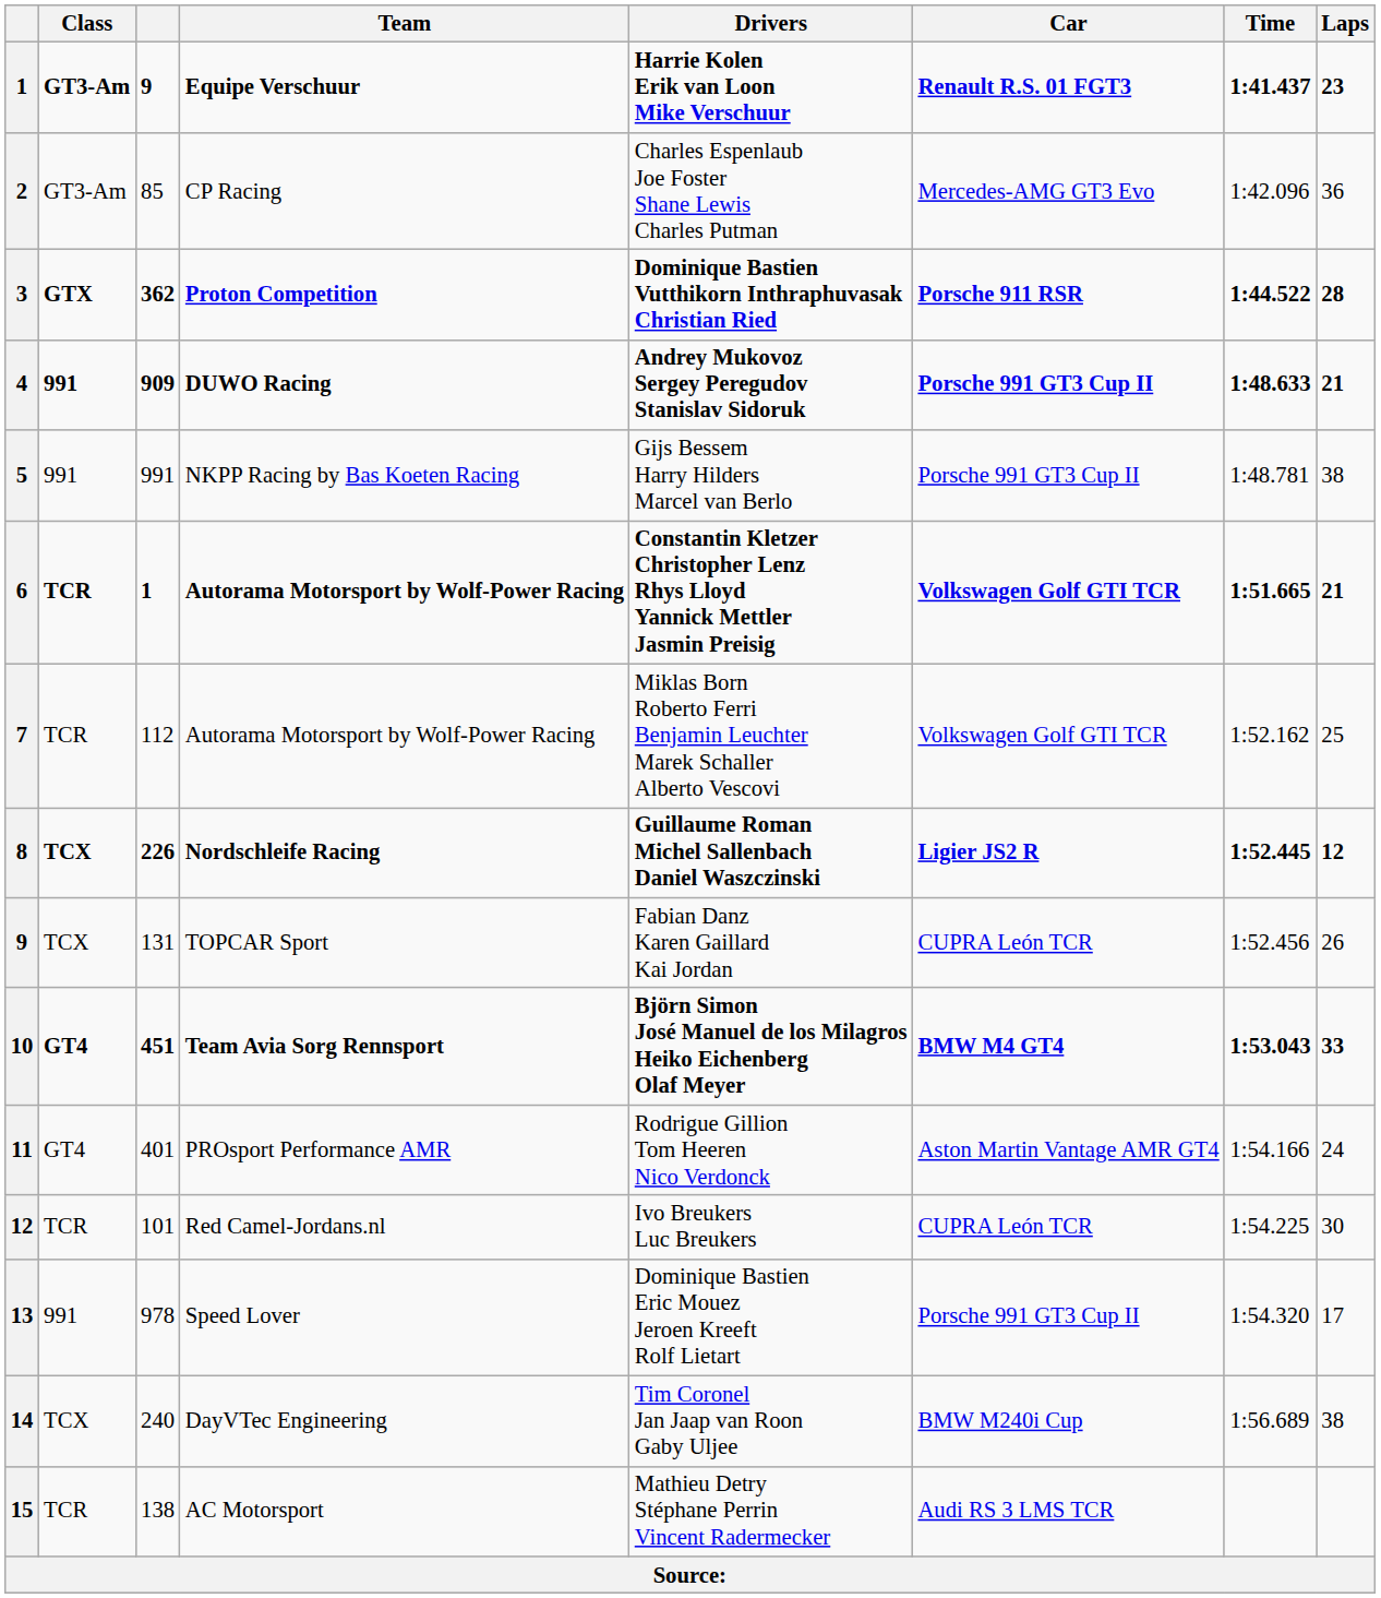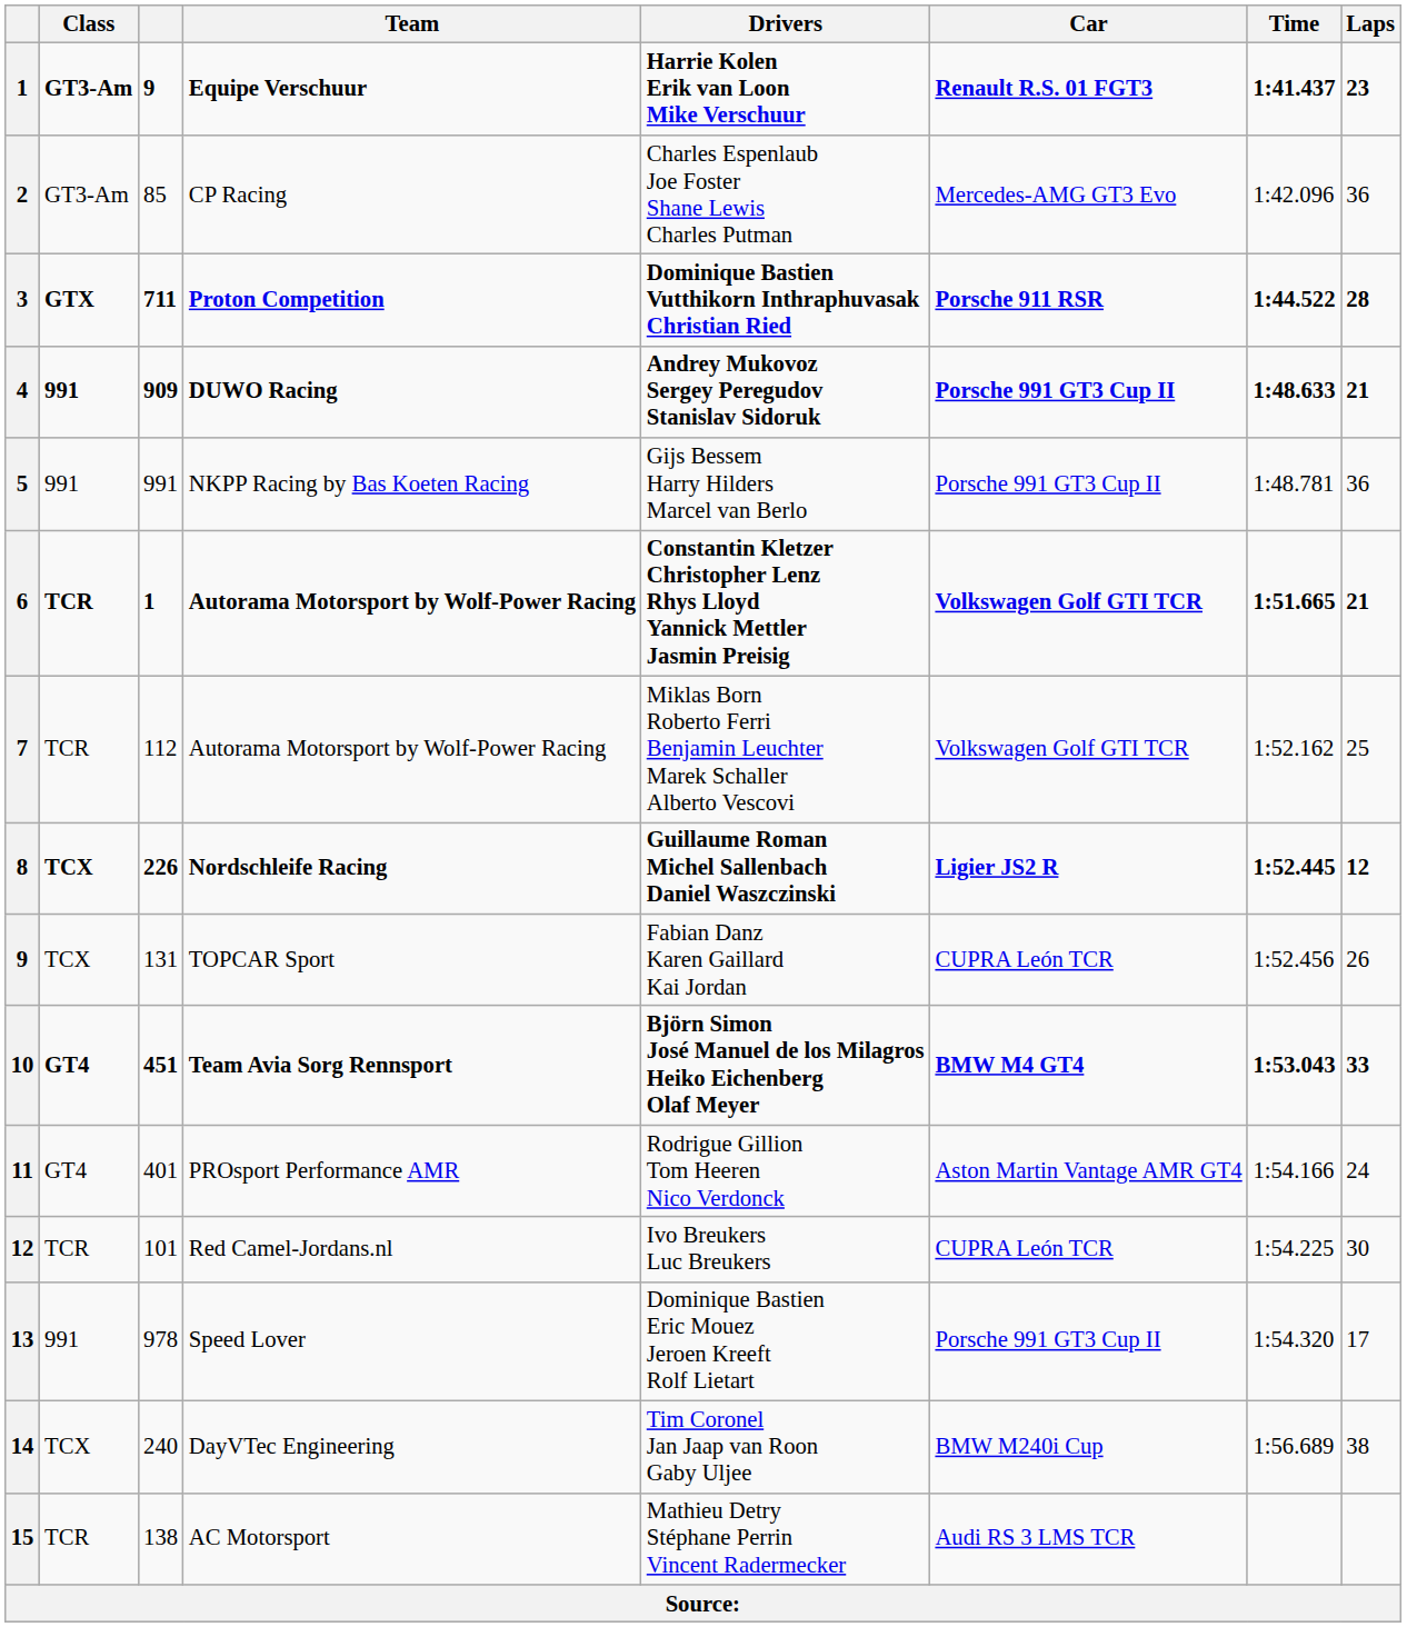 <table class="wikitable" style="font-size: 85%;">
 <tr>
 <th></th>
 <th>Class</th>
 <th></th>
 <th>Team</th>
 <th>Drivers</th>
 <th>Car</th>
 <th>Time</th>
 <th>Laps</th>
 </tr>
 <tr>
 <th>1</th>
 <td><strong>GT3-Am</strong></td>
 <td><strong>9</strong></td>
 <td><strong> Equipe Verschuur</strong></td>
 <td><strong> Harrie Kolen<br> Erik van Loon<br> <a href='#'>Mike Verschuur</a></strong></td>
 <td><strong><a href='#'>Renault R.S. 01 FGT3</a></strong></td>
 <td><strong>1:41.437</strong></td>
 <td><strong>23</strong></td>
 </tr>
 <tr>
 <th>2</th>
 <td>GT3-Am</td>
 <td>85</td>
 <td> CP Racing</td>
 <td> Charles Espenlaub<br> Joe Foster<br> <a href='#'>Shane Lewis</a><br> Charles Putman</td>
 <td><a href='#'>Mercedes-AMG GT3 Evo</a></td>
 <td>1:42.096</td>
 <td>36</td>
 </tr>
 <tr>
 <th>3</th>
 <td><strong>GTX</strong></td>
-<td><strong>362</strong></td>
+<td><strong>711</strong></td>
 <td><strong> <a href='#'>Proton Competition</a></strong></td>
 <td><strong> Dominique Bastien<br> Vutthikorn Inthraphuvasak<br> <a href='#'>Christian Ried</a></strong></td>
 <td><strong><a href='#'>Porsche 911 RSR</a></strong></td>
 <td><strong>1:44.522</strong></td>
 <td><strong>28</strong></td>
 </tr>
 <tr>
 <th>4</th>
 <td><strong>991</strong></td>
 <td><strong>909</strong></td>
 <td><strong> DUWO Racing</strong></td>
 <td><strong> Andrey Mukovoz<br> Sergey Peregudov<br> Stanislav Sidoruk</strong></td>
 <td><strong><a href='#'>Porsche 991 GT3 Cup II</a></strong></td>
 <td><strong>1:48.633</strong></td>
 <td><strong>21</strong></td>
 </tr>
 <tr>
 <th>5</th>
 <td>991</td>
 <td>991</td>
 <td> NKPP Racing by <a href='#'>Bas Koeten Racing</a></td>
 <td> Gijs Bessem<br> Harry Hilders<br> Marcel van Berlo</td>
 <td><a href='#'>Porsche 991 GT3 Cup II</a></td>
 <td>1:48.781</td>
-<td>38</td>
+<td>36</td>
 </tr>
 <tr>
 <th>6</th>
 <td><strong>TCR</strong></td>
 <td><strong>1</strong></td>
 <td><strong> Autorama Motorsport by Wolf-Power Racing</strong></td>
 <td><strong> Constantin Kletzer<br> Christopher Lenz<br> Rhys Lloyd<br> Yannick Mettler<br> Jasmin Preisig</strong></td>
 <td><strong><a href='#'>Volkswagen Golf GTI TCR</a></strong></td>
 <td><strong>1:51.665</strong></td>
 <td><strong>21</strong></td>
 </tr>
 <tr>
 <th>7</th>
 <td>TCR</td>
 <td>112</td>
 <td> Autorama Motorsport by Wolf-Power Racing</td>
 <td> Miklas Born<br> Roberto Ferri<br> <a href='#'>Benjamin Leuchter</a><br> Marek Schaller<br> Alberto Vescovi</td>
 <td><a href='#'>Volkswagen Golf GTI TCR</a></td>
 <td>1:52.162</td>
 <td>25</td>
 </tr>
 <tr>
 <th>8</th>
 <td><strong>TCX</strong></td>
 <td><strong>226</strong></td>
 <td><strong> Nordschleife Racing</strong></td>
 <td><strong> Guillaume Roman<br> Michel Sallenbach<br> Daniel Waszczinski</strong></td>
 <td><strong><a href='#'>Ligier JS2 R</a></strong></td>
 <td><strong>1:52.445</strong></td>
 <td><strong>12</strong></td>
 </tr>
 <tr>
 <th>9</th>
 <td>TCX</td>
 <td>131</td>
 <td> TOPCAR Sport</td>
 <td> Fabian Danz<br> Karen Gaillard<br> Kai Jordan</td>
 <td><a href='#'>CUPRA León TCR</a></td>
 <td>1:52.456</td>
 <td>26</td>
 </tr>
 <tr>
 <th>10</th>
 <td><strong>GT4</strong></td>
 <td><strong>451</strong></td>
 <td><strong> Team Avia Sorg Rennsport</strong></td>
 <td><strong> Björn Simon<br> José Manuel de los Milagros<br> Heiko Eichenberg<br> Olaf Meyer</strong></td>
 <td><strong><a href='#'>BMW M4 GT4</a></strong></td>
 <td><strong>1:53.043</strong></td>
 <td><strong>33</strong></td>
 </tr>
 <tr>
 <th>11</th>
 <td>GT4</td>
 <td>401</td>
 <td> PROsport Performance <a href='#'>AMR</a></td>
 <td> Rodrigue Gillion<br> Tom Heeren<br> <a href='#'>Nico Verdonck</a></td>
 <td><a href='#'>Aston Martin Vantage AMR GT4</a></td>
 <td>1:54.166</td>
 <td>24</td>
 </tr>
 <tr>
 <th>12</th>
 <td>TCR</td>
 <td>101</td>
 <td> Red Camel-Jordans.nl</td>
 <td> Ivo Breukers<br> Luc Breukers</td>
 <td><a href='#'>CUPRA León TCR</a></td>
 <td>1:54.225</td>
 <td>30</td>
 </tr>
 <tr>
 <th>13</th>
 <td>991</td>
 <td>978</td>
 <td> Speed Lover</td>
 <td> Dominique Bastien<br> Eric Mouez<br> Jeroen Kreeft<br> Rolf Lietart</td>
 <td><a href='#'>Porsche 991 GT3 Cup II</a></td>
 <td>1:54.320</td>
 <td>17</td>
 </tr>
 <tr>
 <th>14</th>
 <td>TCX</td>
 <td>240</td>
 <td> DayVTec Engineering</td>
 <td> <a href='#'>Tim Coronel</a><br> Jan Jaap van Roon<br> Gaby Uljee</td>
 <td><a href='#'>BMW M240i Cup</a></td>
 <td>1:56.689</td>
 <td>38</td>
 </tr>
 <tr>
 <th>15</th>
 <td>TCR</td>
 <td>138</td>
 <td> AC Motorsport</td>
 <td> Mathieu Detry<br> Stéphane Perrin<br> <a href='#'>Vincent Radermecker</a></td>
 <td><a href='#'>Audi RS 3 LMS TCR</a></td>
 <td></td>
 <td></td>
 </tr>
 <tr>
 <th colspan=8>Source:</th>
 </tr>
 <tr>
 </tr>
 </table>
